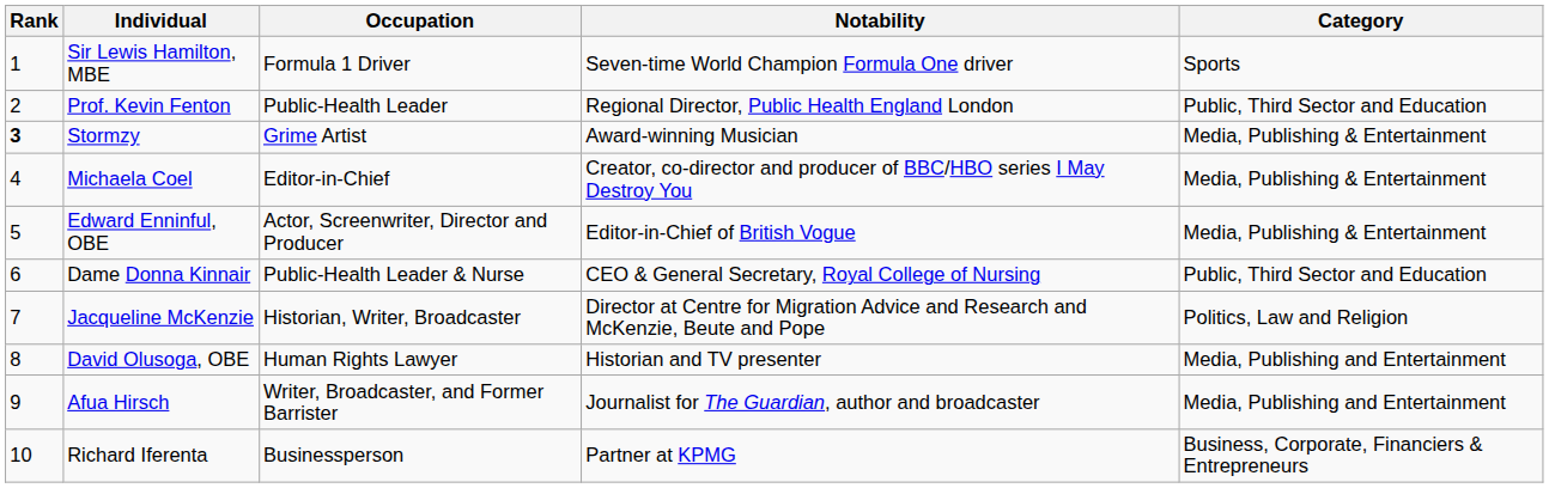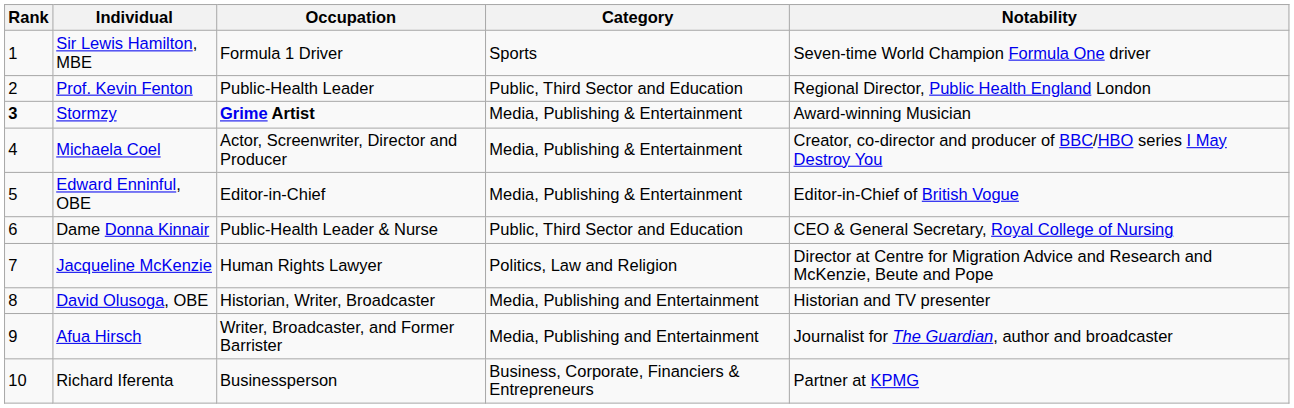 <table class="wikitable sortable">
 <tr>
 <th>Rank</th>
 <th>Individual</th>
 <th>Occupation</th>
+<th>Category</th>
 <th>Notability</th>
-<th>Category</th>
 </tr>
 <tr>
 <td>1</td>
 <td><a href='#'>Sir Lewis Hamilton</a>, MBE</td>
 <td>Formula 1 Driver</td>
+<td>Sports</td>
 <td>Seven-time World Champion <a href='#'>Formula One</a> driver</td>
-<td>Sports</td>
 </tr>
 <tr>
 <td>2</td>
 <td><a href='#'>Prof. Kevin Fenton</a></td>
 <td>Public-Health Leader</td>
+<td>Public, Third Sector and Education</td>
 <td>Regional Director, <a href='#'>Public Health England</a> London</td>
-<td>Public, Third Sector and Education</td>
 </tr>
 <tr>
 <td><strong>3</strong></td>
 <td><a href='#'>Stormzy</a></td>
-<td><a href='#'>Grime</a> Artist</td>
+<td><strong><a href='#'>Grime</a> Artist</strong></td>
+<td>Media, Publishing & Entertainment</td>
 <td>Award-winning Musician</td>
-<td>Media, Publishing & Entertainment</td>
 </tr>
 <tr>
 <td>4</td>
 <td><a href='#'>Michaela Coel</a></td>
-<td>Editor-in-Chief</td>
+<td>Actor, Screenwriter, Director and Producer</td>
+<td>Media, Publishing & Entertainment</td>
 <td>Creator, co-director and producer of <a href='#'>BBC</a>/<a href='#'>HBO</a> series <a href='#'>I May Destroy You</a></td>
-<td>Media, Publishing & Entertainment</td>
 </tr>
 <tr>
 <td>5</td>
 <td><a href='#'>Edward Enninful</a>, OBE</td>
-<td>Actor, Screenwriter, Director and Producer</td>
+<td>Editor-in-Chief</td>
+<td>Media, Publishing & Entertainment</td>
 <td>Editor-in-Chief of <a href='#'>British Vogue</a></td>
-<td>Media, Publishing & Entertainment</td>
 </tr>
 <tr>
 <td>6</td>
 <td>Dame <a href='#'>Donna Kinnair</a></td>
 <td>Public-Health Leader & Nurse</td>
+<td>Public, Third Sector and Education</td>
 <td>CEO & General Secretary, <a href='#'>Royal College of Nursing</a></td>
-<td>Public, Third Sector and Education</td>
 </tr>
 <tr>
 <td>7</td>
 <td><a href='#'>Jacqueline McKenzie</a></td>
-<td>Historian, Writer, Broadcaster</td>
+<td>Human Rights Lawyer</td>
+<td>Politics, Law and Religion</td>
 <td>Director at Centre for Migration Advice and Research and McKenzie, Beute and Pope</td>
-<td>Politics, Law and Religion</td>
 </tr>
 <tr>
 <td>8</td>
 <td><a href='#'>David Olusoga</a>, OBE</td>
-<td>Human Rights Lawyer</td>
+<td>Historian, Writer, Broadcaster</td>
+<td>Media, Publishing and Entertainment</td>
 <td>Historian and TV presenter</td>
-<td>Media, Publishing and Entertainment</td>
 </tr>
 <tr>
 <td>9</td>
 <td><a href='#'>Afua Hirsch</a></td>
 <td>Writer, Broadcaster, and Former Barrister</td>
+<td>Media, Publishing and Entertainment</td>
 <td>Journalist for <em><a href='#'>The Guardian</a></em>, author and broadcaster</td>
-<td>Media, Publishing and Entertainment</td>
 </tr>
 <tr>
 <td>10</td>
 <td>Richard Iferenta</td>
 <td>Businessperson</td>
+<td>Business, Corporate, Financiers & Entrepreneurs</td>
 <td>Partner at <a href='#'>KPMG</a></td>
-<td>Business, Corporate, Financiers & Entrepreneurs</td>
 </tr>
 </table>
